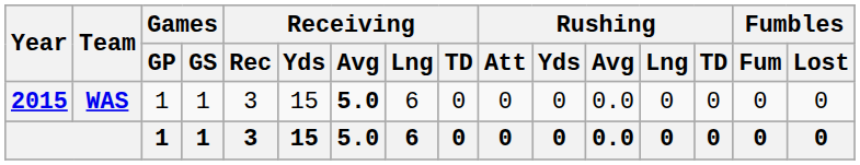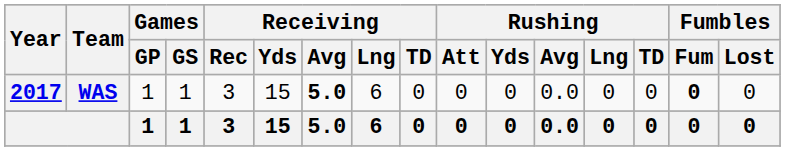 <table class= "wikitable" style="text-align:center;">
 <tr>
 <th rowspan="2">Year</th>
 <th rowspan="2">Team</th>
 <th colspan="2">Games</th>
 <th colspan="5">Receiving</th>
 <th colspan="5">Rushing</th>
 <th colspan="2">Fumbles</th>
 </tr>
 <tr>
 <th>GP</th>
 <th>GS</th>
 <th>Rec</th>
 <th>Yds</th>
 <th>Avg</th>
 <th>Lng</th>
 <th>TD</th>
 <th>Att</th>
 <th>Yds</th>
 <th>Avg</th>
 <th>Lng</th>
 <th>TD</th>
 <th>Fum</th>
 <th>Lost</th>
 </tr>
 <tr>
-<th><a href='#'>2015</a></th>
+<th><a href='#'>2017</a></th>
 <th><a href='#'>WAS</a></th>
 <td>1</td>
 <td>1</td>
 <td>3</td>
 <td>15</td>
 <td><strong>5.0</strong></td>
 <td>6</td>
 <td>0</td>
 <td>0</td>
 <td>0</td>
 <td>0.0</td>
 <td>0</td>
 <td>0</td>
-<td>0</td>
+<td><strong>0</strong></td>
 <td>0</td>
 </tr>
 <tr>
 <th colspan="2"></th>
 <th>1</th>
 <th>1</th>
 <th>3</th>
 <th>15</th>
 <th>5.0</th>
 <th>6</th>
 <th>0</th>
 <th>0</th>
 <th>0</th>
 <th>0.0</th>
 <th>0</th>
 <th>0</th>
 <th>0</th>
 <th>0</th>
 </tr>
 </table>
